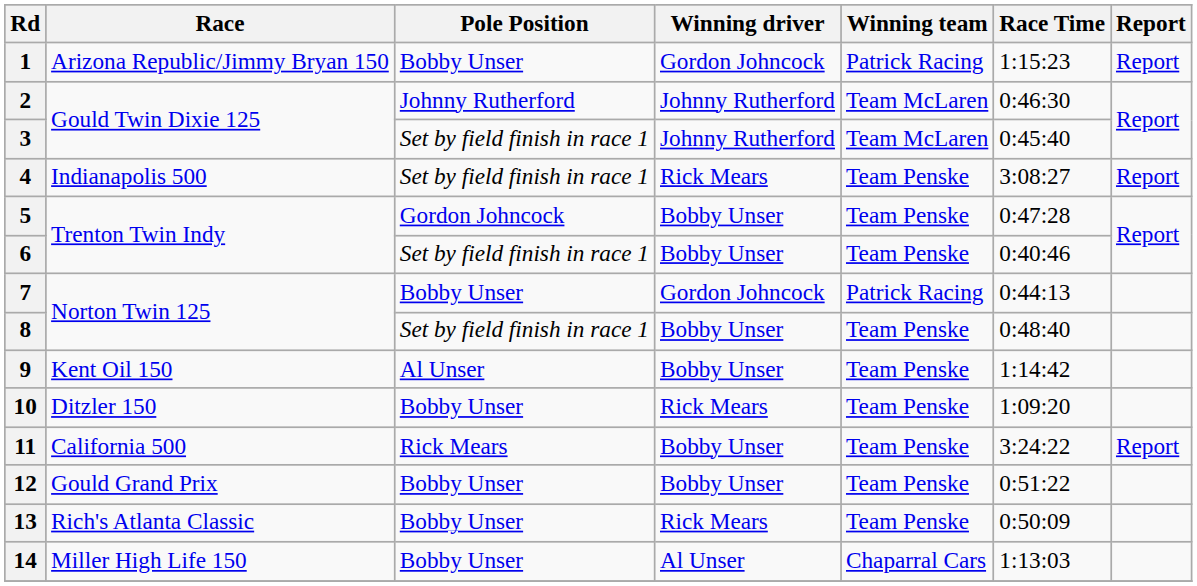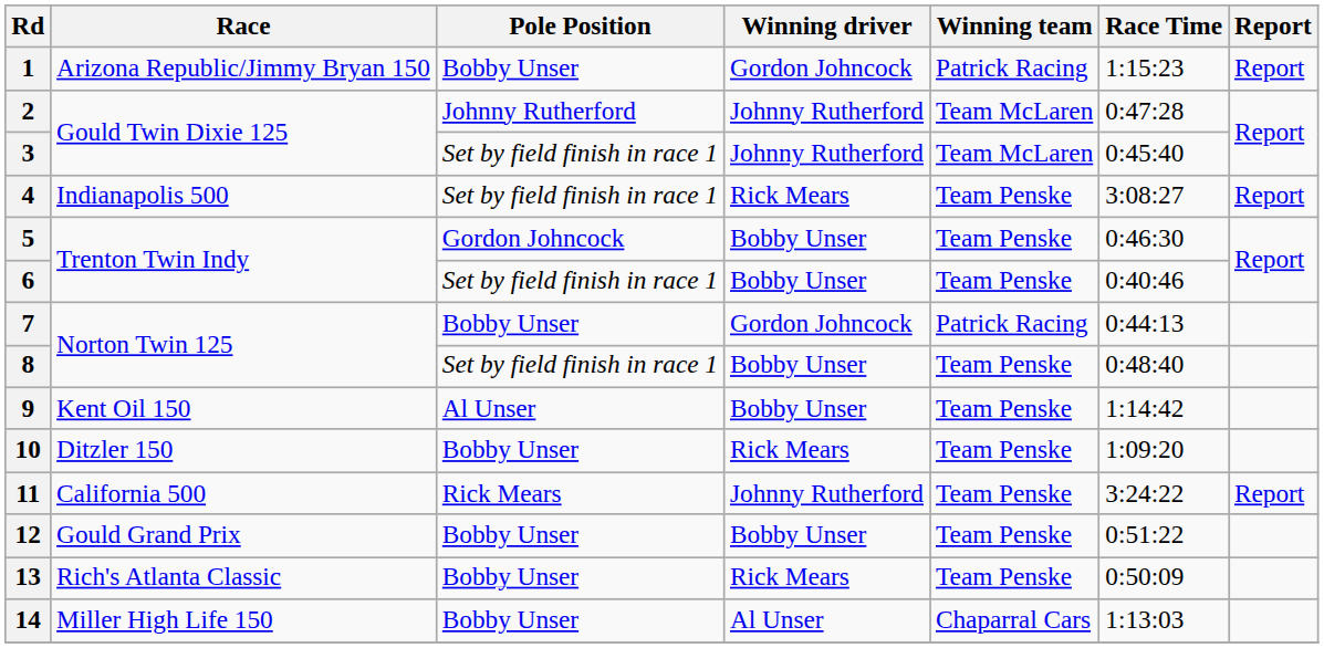 <table class="wikitable" style="font-size: 85%;">
 <tr>
 <th>Rd</th>
 <th>Race</th>
 <th>Pole Position</th>
 <th>Winning driver</th>
 <th>Winning team</th>
 <th>Race Time</th>
 <th>Report</th>
 </tr>
 <tr>
 <th>1</th>
 <td><a href='#'>Arizona Republic/Jimmy Bryan 150</a></td>
 <td> <a href='#'>Bobby Unser</a></td>
 <td> <a href='#'>Gordon Johncock</a></td>
 <td><a href='#'>Patrick Racing</a></td>
 <td>1:15:23</td>
 <td><a href='#'>Report</a></td>
 </tr>
 <tr>
 <th>2</th>
 <td rowspan=2><a href='#'>Gould Twin Dixie 125</a></td>
 <td> <a href='#'>Johnny Rutherford</a></td>
 <td> <a href='#'>Johnny Rutherford</a></td>
 <td><a href='#'>Team McLaren</a></td>
-<td>0:46:30</td>
+<td>0:47:28</td>
 <td rowspan=2><a href='#'>Report</a></td>
 </tr>
 <tr>
 <th>3</th>
 <td><em>Set by field finish in race 1</em></td>
 <td> <a href='#'>Johnny Rutherford</a></td>
 <td><a href='#'>Team McLaren</a></td>
 <td>0:45:40</td>
 </tr>
 <tr>
 <th>4</th>
 <td><a href='#'>Indianapolis 500</a></td>
 <td><em>Set by field finish in race 1</em></td>
 <td> <a href='#'>Rick Mears</a></td>
 <td><a href='#'>Team Penske</a></td>
 <td>3:08:27</td>
 <td><a href='#'>Report</a></td>
 </tr>
 <tr>
 <th>5</th>
 <td rowspan=2><a href='#'>Trenton Twin Indy</a></td>
 <td> <a href='#'>Gordon Johncock</a></td>
 <td> <a href='#'>Bobby Unser</a></td>
 <td><a href='#'>Team Penske</a></td>
-<td>0:47:28</td>
+<td>0:46:30</td>
 <td rowspan=2><a href='#'>Report</a></td>
 </tr>
 <tr>
 <th>6</th>
 <td><em>Set by field finish in race 1</em></td>
 <td> <a href='#'>Bobby Unser</a></td>
 <td><a href='#'>Team Penske</a></td>
 <td>0:40:46</td>
 </tr>
 <tr>
 <th>7</th>
 <td rowspan=2><a href='#'>Norton Twin 125</a></td>
 <td> <a href='#'>Bobby Unser</a></td>
 <td> <a href='#'>Gordon Johncock</a></td>
 <td><a href='#'>Patrick Racing</a></td>
 <td>0:44:13</td>
 <td></td>
 </tr>
 <tr>
 <th>8</th>
 <td><em>Set by field finish in race 1</em></td>
 <td> <a href='#'>Bobby Unser</a></td>
 <td><a href='#'>Team Penske</a></td>
 <td>0:48:40</td>
 <td></td>
 </tr>
 <tr>
 <th>9</th>
 <td><a href='#'>Kent Oil 150</a></td>
 <td> <a href='#'>Al Unser</a></td>
 <td> <a href='#'>Bobby Unser</a></td>
 <td><a href='#'>Team Penske</a></td>
 <td>1:14:42</td>
 <td></td>
 </tr>
 <tr>
 <th>10</th>
 <td><a href='#'>Ditzler 150</a></td>
 <td> <a href='#'>Bobby Unser</a></td>
 <td> <a href='#'>Rick Mears</a></td>
 <td><a href='#'>Team Penske</a></td>
 <td>1:09:20</td>
 <td></td>
 </tr>
 <tr>
 <th>11</th>
 <td><a href='#'>California 500</a></td>
 <td> <a href='#'>Rick Mears</a></td>
-<td> <a href='#'>Bobby Unser</a></td>
+<td> <a href='#'>Johnny Rutherford</a></td>
 <td><a href='#'>Team Penske</a></td>
 <td>3:24:22</td>
 <td><a href='#'>Report</a></td>
 </tr>
 <tr>
 <th>12</th>
 <td><a href='#'>Gould Grand Prix</a></td>
 <td> <a href='#'>Bobby Unser</a></td>
 <td> <a href='#'>Bobby Unser</a></td>
 <td><a href='#'>Team Penske</a></td>
 <td>0:51:22</td>
 <td></td>
 </tr>
 <tr>
 <th>13</th>
 <td><a href='#'>Rich's Atlanta Classic</a></td>
 <td> <a href='#'>Bobby Unser</a></td>
 <td> <a href='#'>Rick Mears</a></td>
 <td><a href='#'>Team Penske</a></td>
 <td>0:50:09</td>
 <td></td>
 </tr>
 <tr>
 <th>14</th>
 <td><a href='#'>Miller High Life 150</a></td>
 <td> <a href='#'>Bobby Unser</a></td>
 <td> <a href='#'>Al Unser</a></td>
 <td><a href='#'>Chaparral Cars</a></td>
 <td>1:13:03</td>
 <td></td>
 </tr>
 <tr>
 </tr>
 </table>
